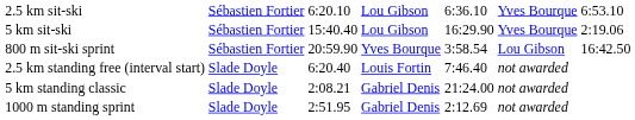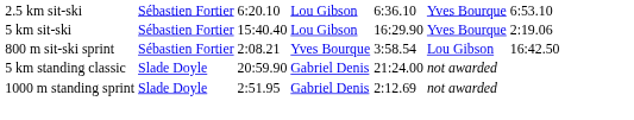 <table>
 <tr>
 <td>2.5 km sit-ski</td>
 <td><a href='#'>Sébastien Fortier</a><br></td>
 <td>6:20.10</td>
 <td><a href='#'>Lou Gibson</a><br></td>
 <td>6:36.10</td>
 <td><a href='#'>Yves Bourque</a><br></td>
 <td>6:53.10</td>
 </tr>
 <tr>
 <td>5 km sit-ski</td>
 <td><a href='#'>Sébastien Fortier</a><br></td>
 <td>15:40.40</td>
 <td><a href='#'>Lou Gibson</a><br></td>
 <td>16:29.90</td>
 <td><a href='#'>Yves Bourque</a><br></td>
 <td>2:19.06</td>
 </tr>
 <tr>
 <td>800 m sit-ski sprint</td>
 <td><a href='#'>Sébastien Fortier</a><br></td>
-<td>20:59.90</td>
+<td>2:08.21</td>
 <td><a href='#'>Yves Bourque</a><br></td>
 <td>3:58.54</td>
 <td><a href='#'>Lou Gibson</a><br></td>
 <td>16:42.50</td>
 </tr>
 <tr>
-<td>2.5 km standing free (interval start)</td>
-<td><a href='#'>Slade Doyle</a><br></td>
-<td>6:20.40</td>
-<td><a href='#'>Louis Fortin</a><br></td>
-<td>7:46.40</td>
-<td><em>not awarded</em></td>
-<td></td>
-</tr>
-<tr>
 <td>5 km standing classic</td>
 <td><a href='#'>Slade Doyle</a><br></td>
-<td>2:08.21</td>
+<td>20:59.90</td>
 <td><a href='#'>Gabriel Denis</a><br></td>
 <td>21:24.00</td>
 <td><em>not awarded</em></td>
 <td></td>
 </tr>
 <tr>
 <td>1000 m standing sprint</td>
 <td><a href='#'>Slade Doyle</a><br></td>
 <td>2:51.95</td>
 <td><a href='#'>Gabriel Denis</a><br></td>
 <td>2:12.69</td>
 <td><em>not awarded</em></td>
 <td></td>
 </tr>
 </table>
